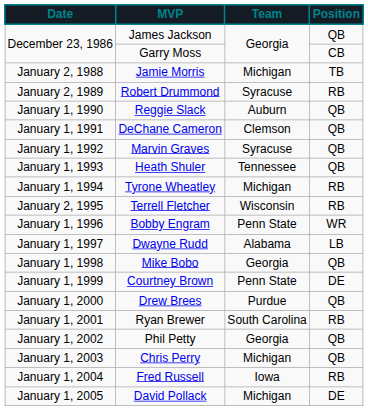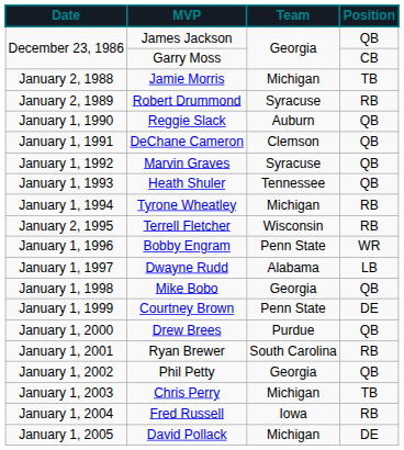 <table class="wikitable" style="text-align:center">
 <tr>
 <th style="background:#141b25; color:#00848b; border: 2px solid #00848b;">Date</th>
 <th style="background:#141b25; color:#00848b; border: 2px solid #00848b;">MVP</th>
 <th style="background:#141b25; color:#00848b; border: 2px solid #00848b;">Team</th>
 <th style="background:#141b25; color:#00848b; border: 2px solid #00848b;">Position</th>
 </tr>
 <tr>
 <td rowspan="2">December 23, 1986</td>
 <td>James Jackson</td>
 <td rowspan="2">Georgia</td>
 <td>QB</td>
 </tr>
 <tr>
 <td>Garry Moss</td>
 <td>CB</td>
 </tr>
 <tr>
 <td>January 2, 1988</td>
 <td><a href='#'>Jamie Morris</a></td>
 <td>Michigan</td>
 <td>TB</td>
 </tr>
 <tr>
 <td>January 2, 1989</td>
 <td><a href='#'>Robert Drummond</a></td>
 <td>Syracuse</td>
 <td>RB</td>
 </tr>
 <tr>
 <td>January 1, 1990</td>
 <td><a href='#'>Reggie Slack</a></td>
 <td>Auburn</td>
 <td>QB</td>
 </tr>
 <tr>
 <td>January 1, 1991</td>
 <td><a href='#'>DeChane Cameron</a></td>
 <td>Clemson</td>
 <td>QB</td>
 </tr>
 <tr>
 <td>January 1, 1992</td>
 <td><a href='#'>Marvin Graves</a></td>
 <td>Syracuse</td>
 <td>QB</td>
 </tr>
 <tr>
 <td>January 1, 1993</td>
 <td><a href='#'>Heath Shuler</a></td>
 <td>Tennessee</td>
 <td>QB</td>
 </tr>
 <tr>
 <td>January 1, 1994</td>
 <td><a href='#'>Tyrone Wheatley</a></td>
 <td>Michigan</td>
 <td>RB</td>
 </tr>
 <tr>
 <td>January 2, 1995</td>
 <td><a href='#'>Terrell Fletcher</a></td>
 <td>Wisconsin</td>
 <td>RB</td>
 </tr>
 <tr>
 <td>January 1, 1996</td>
 <td><a href='#'>Bobby Engram</a></td>
 <td>Penn State</td>
 <td>WR</td>
 </tr>
 <tr>
 <td>January 1, 1997</td>
 <td><a href='#'>Dwayne Rudd</a></td>
 <td>Alabama</td>
 <td>LB</td>
 </tr>
 <tr>
 <td>January 1, 1998</td>
 <td><a href='#'>Mike Bobo</a></td>
 <td>Georgia</td>
 <td>QB</td>
 </tr>
 <tr>
 <td>January 1, 1999</td>
 <td><a href='#'>Courtney Brown</a></td>
 <td>Penn State</td>
 <td>DE</td>
 </tr>
 <tr>
 <td>January 1, 2000</td>
 <td><a href='#'>Drew Brees</a></td>
 <td>Purdue</td>
 <td>QB</td>
 </tr>
 <tr>
 <td>January 1, 2001</td>
 <td>Ryan Brewer</td>
 <td>South Carolina</td>
 <td>RB</td>
 </tr>
 <tr>
 <td>January 1, 2002</td>
 <td>Phil Petty</td>
 <td>Georgia</td>
 <td>QB</td>
 </tr>
 <tr>
 <td>January 1, 2003</td>
 <td><a href='#'>Chris Perry</a></td>
 <td>Michigan</td>
-<td>QB</td>
+<td>TB</td>
 </tr>
 <tr>
 <td>January 1, 2004</td>
 <td><a href='#'>Fred Russell</a></td>
 <td>Iowa</td>
 <td>RB</td>
 </tr>
 <tr>
 <td>January 1, 2005</td>
 <td><a href='#'>David Pollack</a></td>
 <td>Michigan</td>
 <td>DE</td>
 </tr>
 </table>
